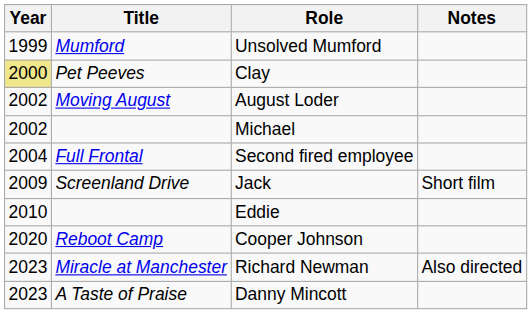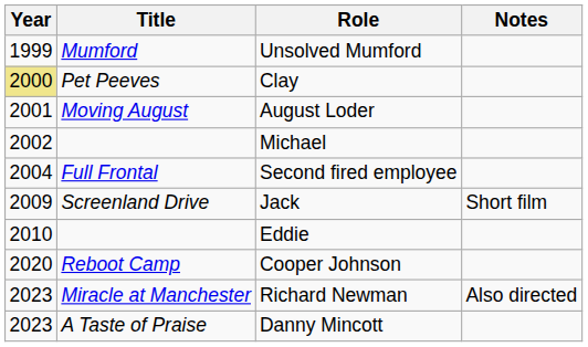 <table class="wikitable sortable">
 <tr>
 <th>Year</th>
 <th>Title</th>
 <th>Role</th>
 <th class="unsortable">Notes</th>
 </tr>
 <tr>
 <td>1999</td>
 <td><em><a href='#'>Mumford</a></em></td>
 <td>Unsolved Mumford</td>
 <td></td>
 </tr>
 <tr>
 <td style="background: khaki;">2000</td>
 <td><em>Pet Peeves</em></td>
 <td>Clay</td>
 <td></td>
 </tr>
 <tr>
-<td>2002</td>
+<td>2001</td>
 <td><em><a href='#'>Moving August</a></em></td>
 <td>August Loder</td>
 <td></td>
 </tr>
 <tr>
 <td>2002</td>
 <td><em></em></td>
 <td>Michael</td>
 <td></td>
 </tr>
 <tr>
 <td>2004</td>
 <td><em><a href='#'>Full Frontal</a></em></td>
 <td>Second fired employee</td>
 <td></td>
 </tr>
 <tr>
 <td>2009</td>
 <td><em>Screenland Drive</em></td>
 <td>Jack</td>
 <td>Short film</td>
 </tr>
 <tr>
 <td>2010</td>
 <td><em></em></td>
 <td>Eddie</td>
 <td></td>
 </tr>
 <tr>
 <td>2020</td>
 <td><em><a href='#'>Reboot Camp</a></em></td>
 <td>Cooper Johnson</td>
 <td></td>
 </tr>
 <tr>
 <td>2023</td>
 <td><em><a href='#'>Miracle at Manchester</a></em></td>
 <td>Richard Newman</td>
 <td>Also directed</td>
 </tr>
 <tr>
 <td>2023</td>
 <td><em>A Taste of Praise</em></td>
 <td>Danny Mincott</td>
 <td></td>
 </tr>
 </table>
